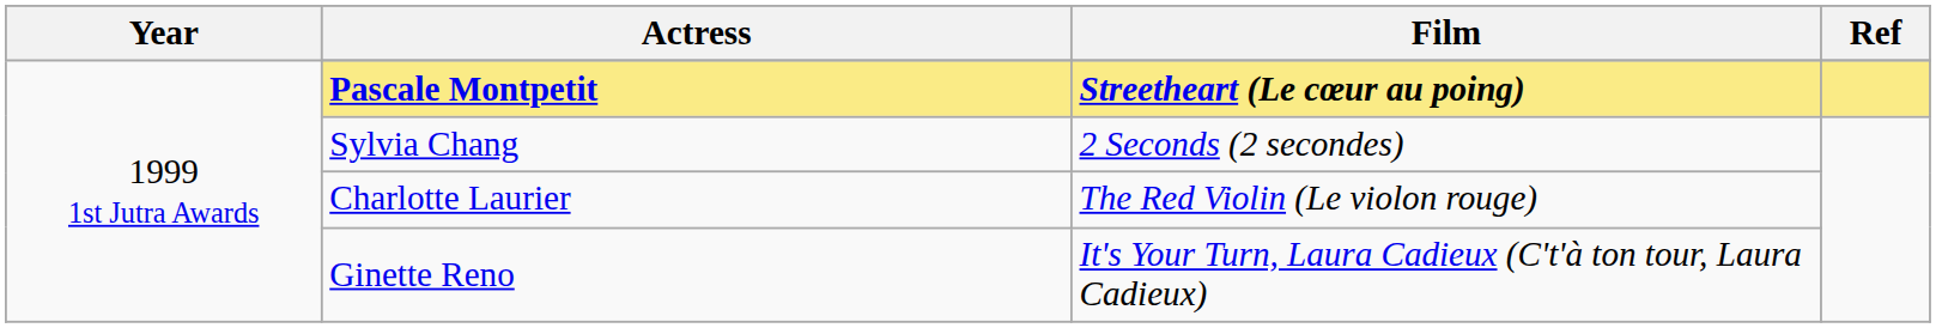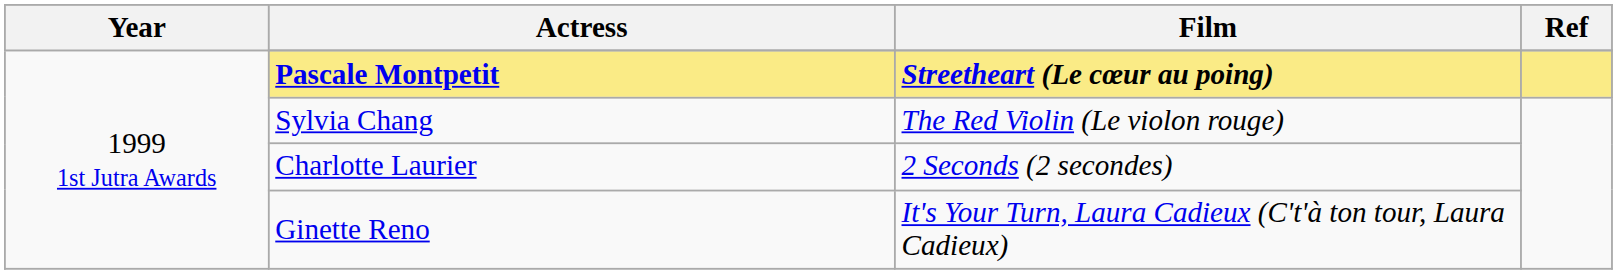 <table class="wikitable" style="width:100%;">
 <tr style="background:#bebebe;">
 <th style="width:8%;">Year</th>
 <th style="width:19%;">Actress</th>
 <th style="width:19%;">Film</th>
 <th style="width:2%;">Ref</th>
 </tr>
 <tr>
 <td rowspan="5" align="center">1999 <br> <small><a href='#'>1st Jutra Awards</a></small></td>
 </tr>
 <tr style="background:#FAEB86">
 <td><strong><a href='#'>Pascale Montpetit</a></strong></td>
 <td><strong><em><a href='#'>Streetheart</a> (Le cœur au poing)</em></strong></td>
 <td></td>
 </tr>
 <tr>
 <td><a href='#'>Sylvia Chang</a></td>
-<td><em><a href='#'>2 Seconds</a> (2 secondes)</em></td>
+<td><em><a href='#'>The Red Violin</a> (Le violon rouge)</em></td>
 <td rowspan=3></td>
 </tr>
 <tr>
 <td><a href='#'>Charlotte Laurier</a></td>
-<td><em><a href='#'>The Red Violin</a> (Le violon rouge)</em></td>
+<td><em><a href='#'>2 Seconds</a> (2 secondes)</em></td>
 </tr>
 <tr>
 <td><a href='#'>Ginette Reno</a></td>
 <td><em><a href='#'>It's Your Turn, Laura Cadieux</a> (C't'à ton tour, Laura Cadieux)</em></td>
 </tr>
 </table>
